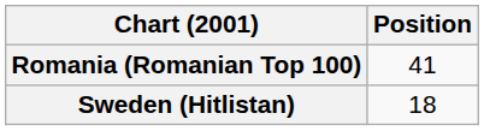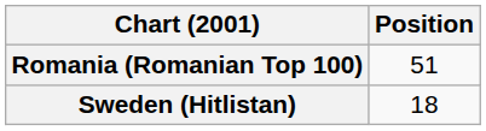 <table class="wikitable sortable plainrowheaders" style="text-align:center">
 <tr>
 <th scope="col">Chart (2001)</th>
 <th scope="col">Position</th>
 </tr>
 <tr>
 <th scope="row">Romania (Romanian Top 100)</th>
-<td>41</td>
+<td>51</td>
 </tr>
 <tr>
 <th scope="row">Sweden (Hitlistan)</th>
 <td>18</td>
 </tr>
 </table>
